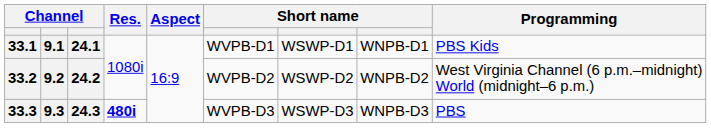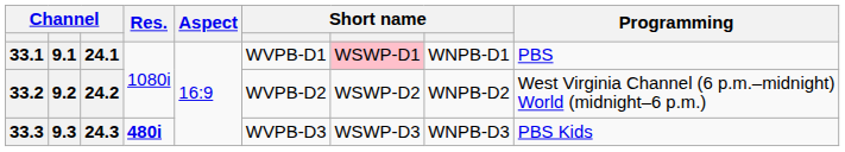 <table class="wikitable">
 <tr>
 <th scope = "col" colspan="3"><a href='#'>Channel</a></th>
 <th scope = "col" rowspan="2"><a href='#'>Res.</a></th>
 <th scope = "col" rowspan="2"><a href='#'>Aspect</a></th>
 <th scope = "col" colspan="3">Short name</th>
 <th scope = "col" rowspan="2">Programming</th>
 </tr>
 <tr>
 <th scope = "col"></th>
 <th></th>
 <th></th>
 <th scope = "col"></th>
 <th></th>
 <th></th>
 </tr>
 <tr>
 <th scope = row>33.1</th>
 <th>9.1</th>
 <th>24.1</th>
 <td rowspan=2><a href='#'>1080i</a></td>
 <td rowspan=3><a href='#'>16:9</a></td>
 <td>WVPB-D1</td>
-<td>WSWP-D1</td>
+<td style="background: pink;">WSWP-D1</td>
 <td>WNPB-D1</td>
-<td><a href='#'>PBS Kids</a></td>
+<td><a href='#'>PBS</a></td>
 </tr>
 <tr>
 <th scope = row>33.2</th>
 <th>9.2</th>
 <th>24.2</th>
 <td>WVPB-D2</td>
 <td>WSWP-D2</td>
 <td>WNPB-D2</td>
 <td>West Virginia Channel (6 p.m.–midnight)<br><a href='#'>World</a> (midnight–6 p.m.)</td>
 </tr>
 <tr>
 <th scope = row>33.3</th>
 <th>9.3</th>
 <th>24.3</th>
 <td><strong><a href='#'>480i</a></strong></td>
 <td>WVPB-D3</td>
 <td>WSWP-D3</td>
 <td>WNPB-D3</td>
-<td><a href='#'>PBS</a></td>
+<td><a href='#'>PBS Kids</a></td>
 </tr>
 </table>
